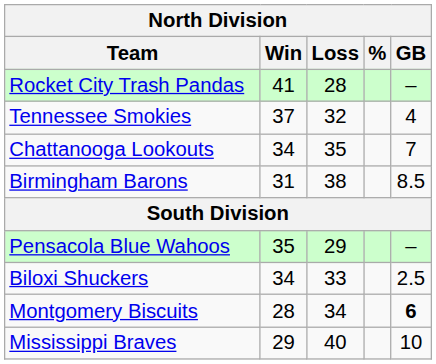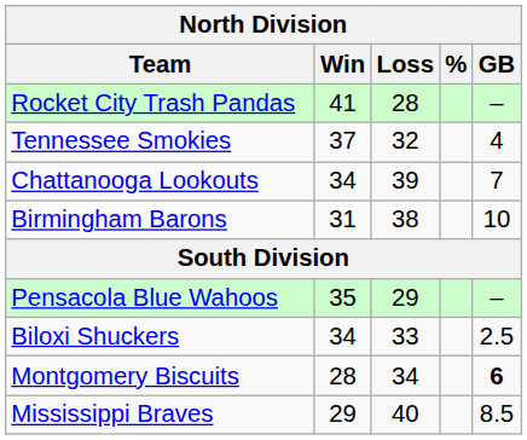 <table class="wikitable">
 <tr>
 <th colspan="5">North Division</th>
 </tr>
 <tr>
 <th width="60%">Team</th>
 <th>Win</th>
 <th>Loss</th>
 <th>%</th>
 <th>GB</th>
 </tr>
 <tr align=center bgcolor=ccffcc>
 <td align=left><a href='#'>Rocket City Trash Pandas</a></td>
 <td>41</td>
 <td>28</td>
 <td></td>
 <td>–</td>
 </tr>
 <tr align=center>
 <td align=left><a href='#'>Tennessee Smokies</a></td>
 <td>37</td>
 <td>32</td>
 <td></td>
 <td>4</td>
 </tr>
 <tr align=center>
 <td align=left><a href='#'>Chattanooga Lookouts</a></td>
 <td>34</td>
-<td>35</td>
+<td>39</td>
 <td></td>
 <td>7</td>
 </tr>
 <tr align=center>
 <td align=left><a href='#'>Birmingham Barons</a></td>
 <td>31</td>
 <td>38</td>
 <td></td>
-<td>8.5</td>
+<td>10</td>
 </tr>
 <tr>
 <th colspan="5">South Division</th>
 </tr>
 <tr align=center bgcolor=ccffcc>
 <td align=left><a href='#'>Pensacola Blue Wahoos</a></td>
 <td>35</td>
 <td>29</td>
 <td></td>
 <td>–</td>
 </tr>
 <tr align=center>
 <td align=left><a href='#'>Biloxi Shuckers</a></td>
 <td>34</td>
 <td>33</td>
 <td></td>
 <td>2.5</td>
 </tr>
 <tr align=center>
 <td align=left><a href='#'>Montgomery Biscuits</a></td>
 <td>28</td>
 <td>34</td>
 <td></td>
 <td><strong>6</strong></td>
 </tr>
 <tr align=center>
 <td align=left><a href='#'>Mississippi Braves</a></td>
 <td>29</td>
 <td>40</td>
 <td></td>
-<td>10</td>
+<td>8.5</td>
 </tr>
 </table>
